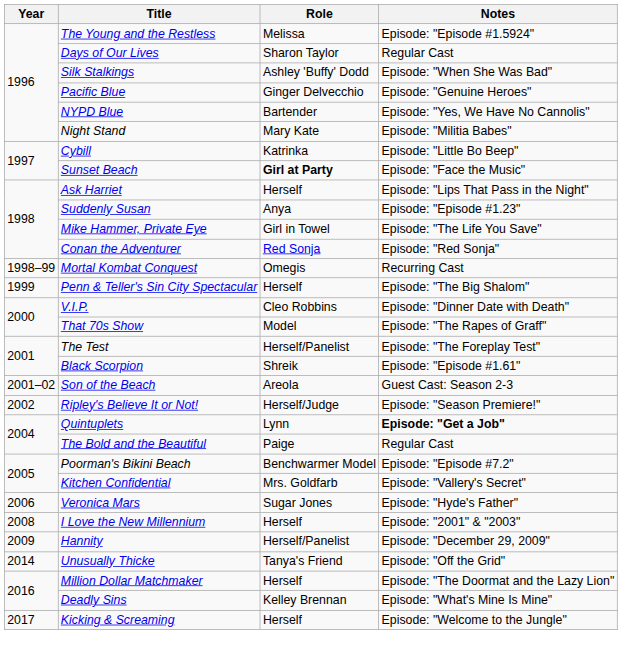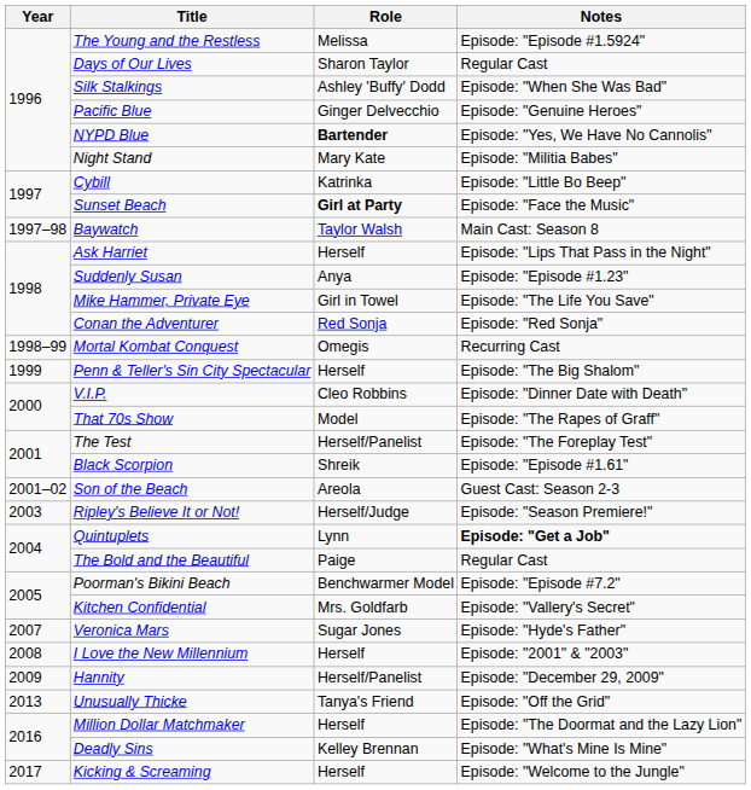 <table class="wikitable sortable">
 <tr>
 <th>Year</th>
 <th>Title</th>
 <th>Role</th>
 <th>Notes</th>
 </tr>
 <tr>
 <td rowspan="6">1996</td>
 <td><em><a href='#'>The Young and the Restless</a></em></td>
 <td>Melissa</td>
 <td>Episode: "Episode #1.5924"</td>
 </tr>
 <tr>
 <td><em><a href='#'>Days of Our Lives</a></em></td>
 <td>Sharon Taylor</td>
 <td>Regular Cast</td>
 </tr>
 <tr>
 <td><em><a href='#'>Silk Stalkings</a></em></td>
 <td>Ashley 'Buffy' Dodd</td>
 <td>Episode: "When She Was Bad"</td>
 </tr>
 <tr>
 <td><em><a href='#'>Pacific Blue</a></em></td>
 <td>Ginger Delvecchio</td>
 <td>Episode: "Genuine Heroes"</td>
 </tr>
 <tr>
 <td><em><a href='#'>NYPD Blue</a></em></td>
-<td>Bartender</td>
+<td><strong>Bartender</strong></td>
 <td>Episode: "Yes, We Have No Cannolis"</td>
 </tr>
 <tr>
 <td><em>Night Stand</em></td>
 <td>Mary Kate</td>
 <td>Episode: "Militia Babes"</td>
 </tr>
 <tr>
 <td rowspan="2">1997</td>
 <td><em><a href='#'>Cybill</a></em></td>
 <td>Katrinka</td>
 <td>Episode: "Little Bo Beep"</td>
 </tr>
 <tr>
 <td><em><a href='#'>Sunset Beach</a></em></td>
 <td><strong>Girl at Party</strong></td>
 <td>Episode: "Face the Music"</td>
+</tr>
+<tr>
+<td>1997–98</td>
+<td><em><a href='#'>Baywatch</a></em></td>
+<td><a href='#'>Taylor Walsh</a></td>
+<td>Main Cast: Season 8</td>
 </tr>
 <tr>
 <td rowspan="4">1998</td>
 <td><em><a href='#'>Ask Harriet</a></em></td>
 <td>Herself</td>
 <td>Episode: "Lips That Pass in the Night"</td>
 </tr>
 <tr>
 <td><em><a href='#'>Suddenly Susan</a></em></td>
 <td>Anya</td>
 <td>Episode: "Episode #1.23"</td>
 </tr>
 <tr>
 <td><em><a href='#'>Mike Hammer, Private Eye</a></em></td>
 <td>Girl in Towel</td>
 <td>Episode: "The Life You Save"</td>
 </tr>
 <tr>
 <td><em><a href='#'>Conan the Adventurer</a></em></td>
 <td><a href='#'>Red Sonja</a></td>
 <td>Episode: "Red Sonja"</td>
 </tr>
 <tr>
 <td>1998–99</td>
 <td><em><a href='#'>Mortal Kombat Conquest</a></em></td>
 <td>Omegis</td>
 <td>Recurring Cast</td>
 </tr>
 <tr>
 <td>1999</td>
 <td><em><a href='#'>Penn & Teller's Sin City Spectacular</a></em></td>
 <td>Herself</td>
 <td>Episode: "The Big Shalom"</td>
 </tr>
 <tr>
 <td rowspan="2">2000</td>
 <td><em><a href='#'>V.I.P.</a></em></td>
 <td>Cleo Robbins</td>
 <td>Episode: "Dinner Date with Death"</td>
 </tr>
 <tr>
 <td><em><a href='#'>That 70s Show</a></em></td>
 <td>Model</td>
 <td>Episode: "The Rapes of Graff"</td>
 </tr>
 <tr>
 <td rowspan="2">2001</td>
 <td><em>The Test</em></td>
 <td>Herself/Panelist</td>
 <td>Episode: "The Foreplay Test"</td>
 </tr>
 <tr>
 <td><em><a href='#'>Black Scorpion</a></em></td>
 <td>Shreik</td>
 <td>Episode: "Episode #1.61"</td>
 </tr>
 <tr>
 <td>2001–02</td>
 <td><em><a href='#'>Son of the Beach</a></em></td>
 <td>Areola</td>
 <td>Guest Cast: Season 2-3</td>
 </tr>
 <tr>
-<td>2002</td>
+<td>2003</td>
 <td><em><a href='#'>Ripley's Believe It or Not!</a></em></td>
 <td>Herself/Judge</td>
 <td>Episode: "Season Premiere!"</td>
 </tr>
 <tr>
 <td rowspan="2">2004</td>
 <td><em><a href='#'>Quintuplets</a></em></td>
 <td>Lynn</td>
 <td><strong>Episode: "Get a Job"</strong></td>
 </tr>
 <tr>
 <td><em><a href='#'>The Bold and the Beautiful</a></em></td>
 <td>Paige</td>
 <td>Regular Cast</td>
 </tr>
 <tr>
 <td rowspan="2">2005</td>
 <td><em>Poorman's Bikini Beach</em></td>
 <td>Benchwarmer Model</td>
 <td>Episode: "Episode #7.2"</td>
 </tr>
 <tr>
 <td><em><a href='#'>Kitchen Confidential</a></em></td>
 <td>Mrs. Goldfarb</td>
 <td>Episode: "Vallery's Secret"</td>
 </tr>
 <tr>
-<td>2006</td>
+<td>2007</td>
 <td><em><a href='#'>Veronica Mars</a></em></td>
 <td>Sugar Jones</td>
 <td>Episode: "Hyde's Father"</td>
 </tr>
 <tr>
 <td>2008</td>
 <td><em><a href='#'>I Love the New Millennium</a></em></td>
 <td>Herself</td>
 <td>Episode: "2001" & "2003"</td>
 </tr>
 <tr>
 <td>2009</td>
 <td><em><a href='#'>Hannity</a></em></td>
 <td>Herself/Panelist</td>
 <td>Episode: "December 29, 2009"</td>
 </tr>
 <tr>
-<td>2014</td>
+<td>2013</td>
 <td><em><a href='#'>Unusually Thicke</a></em></td>
 <td>Tanya's Friend</td>
 <td>Episode: "Off the Grid"</td>
 </tr>
 <tr>
 <td rowspan="2">2016</td>
 <td><em><a href='#'>Million Dollar Matchmaker</a></em></td>
 <td>Herself</td>
 <td>Episode: "The Doormat and the Lazy Lion"</td>
 </tr>
 <tr>
 <td><em><a href='#'>Deadly Sins</a></em></td>
 <td>Kelley Brennan</td>
 <td>Episode: "What's Mine Is Mine"</td>
 </tr>
 <tr>
 <td>2017</td>
 <td><em><a href='#'>Kicking & Screaming</a></em></td>
 <td>Herself</td>
 <td>Episode: "Welcome to the Jungle"</td>
 </tr>
 </table>
